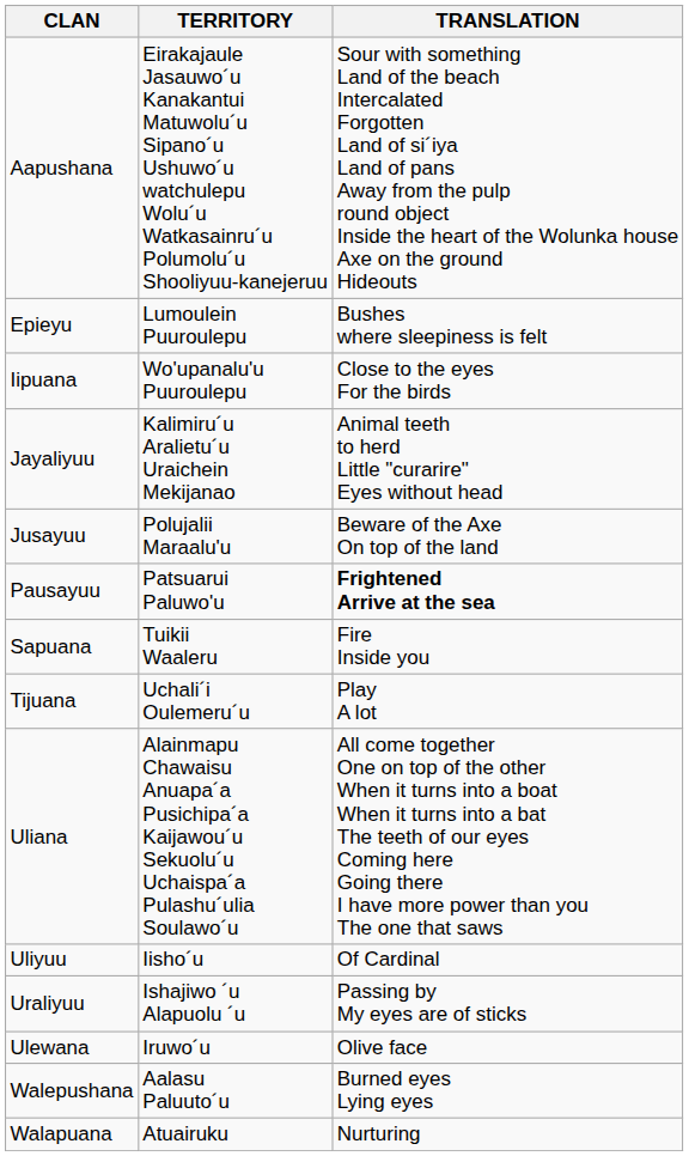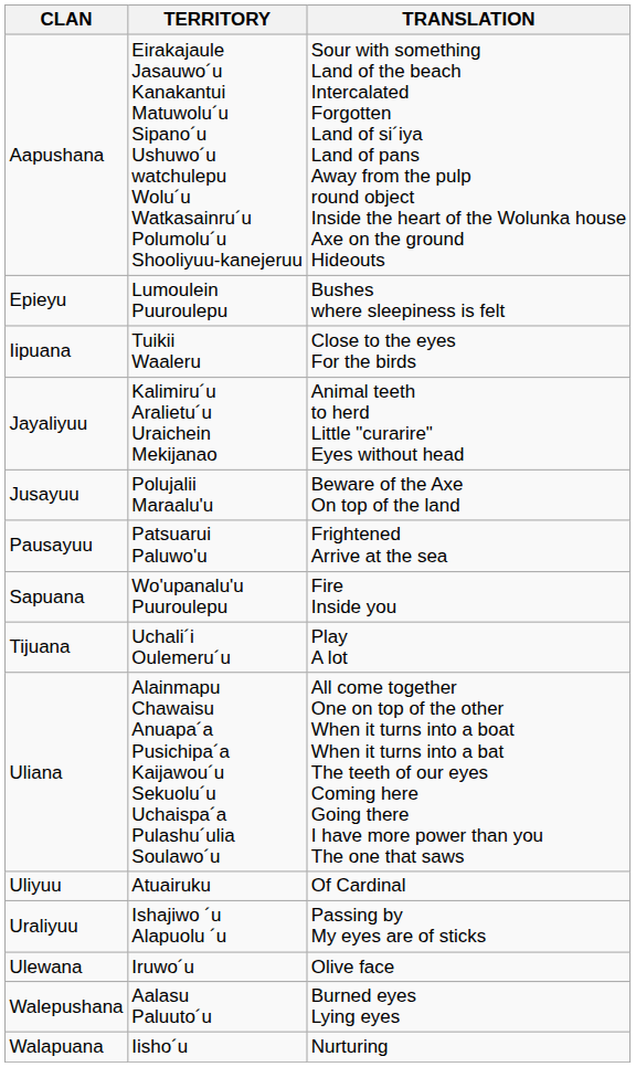 <table class="wikitable">
 <tr>
 <th>CLAN</th>
 <th>TERRITORY</th>
 <th>TRANSLATION</th>
 </tr>
 <tr>
 <td>Aapushana</td>
 <td>Eirakajaule <br> Jasauwo´u <br> Kanakantui <br> Matuwolu´u <br> Sipano´u <br> Ushuwo´u <br> watchulepu <br> Wolu´u <br> Watkasainru´u <br> Polumolu´u <br> Shooliyuu-kanejeruu</td>
 <td>Sour with something <br> Land of the beach <br> Intercalated <br> Forgotten <br> Land of si´iya <br> Land of pans <br> Away from the pulp <br> round object <br> Inside the heart of the Wolunka house <br> Axe on the ground <br> Hideouts</td>
 </tr>
 <tr>
 <td>Epieyu</td>
 <td>Lumoulein <br> Puuroulepu</td>
 <td>Bushes <br> where sleepiness is felt</td>
 </tr>
 <tr>
 <td>Iipuana</td>
-<td>Wo'upanalu'u <br> Puuroulepu</td>
+<td>Tuikii <br> Waaleru</td>
 <td>Close to the eyes <br> For the birds</td>
 </tr>
 <tr>
 <td>Jayaliyuu</td>
 <td>Kalimiru´u <br> Aralietu´u <br> Uraichein <br> Mekijanao</td>
 <td>Animal teeth <br> to herd <br> Little "curarire" <br> Eyes without head</td>
 </tr>
 <tr>
 <td>Jusayuu</td>
 <td>Polujalii <br> Maraalu'u</td>
 <td>Beware of the Axe <br> On top of the land</td>
 </tr>
 <tr>
 <td>Pausayuu</td>
 <td>Patsuarui <br> Paluwo'u</td>
-<td><strong>Frightened <br> Arrive at the sea</strong></td>
+<td>Frightened <br> Arrive at the sea</td>
 </tr>
 <tr>
 <td>Sapuana</td>
-<td>Tuikii <br> Waaleru</td>
+<td>Wo'upanalu'u <br> Puuroulepu</td>
 <td>Fire <br> Inside you</td>
 </tr>
 <tr>
 <td>Tijuana</td>
 <td>Uchali´i <br> Oulemeru´u</td>
 <td>Play <br> A lot</td>
 </tr>
 <tr>
 <td>Uliana</td>
 <td>Alainmapu <br> Chawaisu <br> Anuapa´a <br> Pusichipa´a <br> Kaijawou´u <br> Sekuolu´u <br> Uchaispa´a <br> Pulashu´ulia <br> Soulawo´u</td>
 <td>All come together <br> One on top of the other <br> When it turns into a boat <br> When it turns into a bat <br> The teeth of our eyes <br> Coming here <br> Going there <br> I have more power than you <br> The one that saws</td>
 </tr>
 <tr>
 <td>Uliyuu</td>
-<td>Iisho´u</td>
+<td>Atuairuku</td>
 <td>Of Cardinal</td>
 </tr>
 <tr>
 <td>Uraliyuu</td>
 <td>Ishajiwo ´u <br> Alapuolu ´u</td>
 <td>Passing by <br> My eyes are of sticks</td>
 </tr>
 <tr>
 <td>Ulewana</td>
 <td>Iruwo´u</td>
 <td>Olive face</td>
 </tr>
 <tr>
 <td>Walepushana</td>
 <td>Aalasu <br> Paluuto´u</td>
 <td>Burned eyes <br> Lying eyes</td>
 </tr>
 <tr>
 <td>Walapuana</td>
-<td>Atuairuku</td>
+<td>Iisho´u</td>
 <td>Nurturing</td>
 </tr>
 </table>
